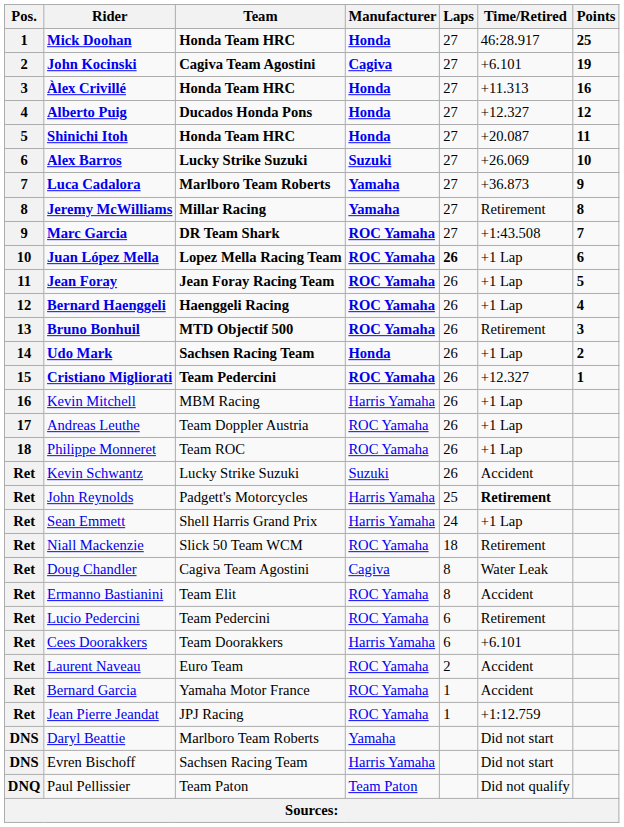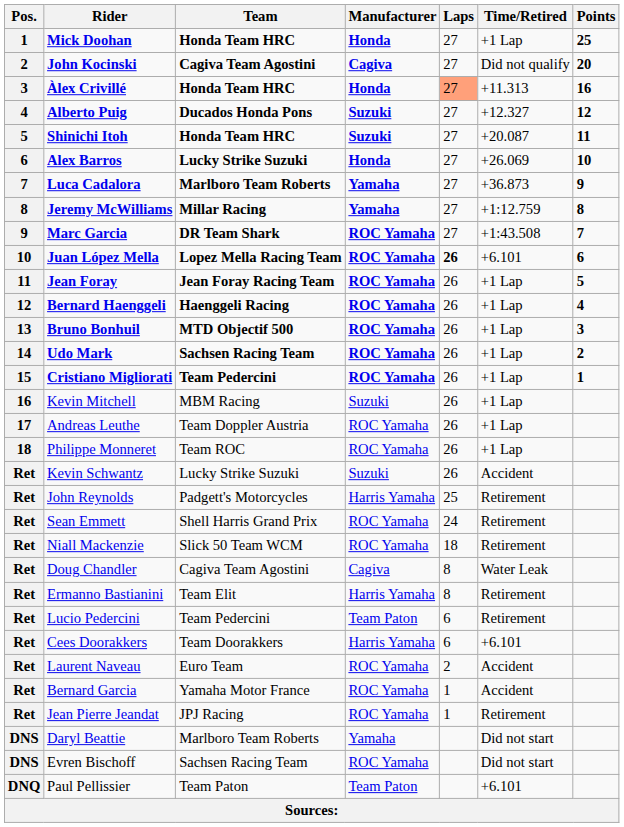 <table class="wikitable" style="font-size: 95%;">
 <tr>
 <th>Pos.</th>
 <th>Rider</th>
 <th>Team</th>
 <th>Manufacturer</th>
 <th>Laps</th>
 <th>Time/Retired</th>
 <th>Points</th>
 </tr>
 <tr>
 <th>1</th>
 <td> <strong><a href='#'>Mick Doohan</a></strong></td>
 <td><strong>Honda Team HRC</strong></td>
 <td><strong><a href='#'>Honda</a></strong></td>
 <td>27</td>
-<td>46:28.917</td>
+<td>+1 Lap</td>
 <td><strong>25</strong></td>
 </tr>
 <tr>
 <th>2</th>
 <td> <strong><a href='#'>John Kocinski</a></strong></td>
 <td><strong>Cagiva Team Agostini</strong></td>
 <td><strong><a href='#'>Cagiva</a></strong></td>
 <td>27</td>
-<td>+6.101</td>
-<td><strong>19</strong></td>
+<td>Did not qualify</td>
+<td><strong>20</strong></td>
 </tr>
 <tr>
 <th>3</th>
 <td> <strong><a href='#'>Àlex Crivillé</a></strong></td>
 <td><strong>Honda Team HRC</strong></td>
 <td><strong><a href='#'>Honda</a></strong></td>
-<td>27</td>
+<td style="background: lightsalmon;">27</td>
 <td>+11.313</td>
 <td><strong>16</strong></td>
 </tr>
 <tr>
 <th>4</th>
 <td> <strong><a href='#'>Alberto Puig</a></strong></td>
 <td><strong>Ducados Honda Pons</strong></td>
-<td><strong><a href='#'>Honda</a></strong></td>
+<td><strong><a href='#'>Suzuki</a></strong></td>
 <td>27</td>
 <td>+12.327</td>
 <td><strong>12</strong></td>
 </tr>
 <tr>
 <th>5</th>
 <td> <strong><a href='#'>Shinichi Itoh</a></strong></td>
 <td><strong>Honda Team HRC</strong></td>
-<td><strong><a href='#'>Honda</a></strong></td>
+<td><strong><a href='#'>Suzuki</a></strong></td>
 <td>27</td>
 <td>+20.087</td>
 <td><strong>11</strong></td>
 </tr>
 <tr>
 <th>6</th>
 <td> <strong><a href='#'>Alex Barros</a></strong></td>
 <td><strong>Lucky Strike Suzuki</strong></td>
-<td><strong><a href='#'>Suzuki</a></strong></td>
+<td><strong><a href='#'>Honda</a></strong></td>
 <td>27</td>
 <td>+26.069</td>
 <td><strong>10</strong></td>
 </tr>
 <tr>
 <th>7</th>
 <td> <strong><a href='#'>Luca Cadalora</a></strong></td>
 <td><strong>Marlboro Team Roberts</strong></td>
 <td><strong><a href='#'>Yamaha</a></strong></td>
 <td>27</td>
 <td>+36.873</td>
 <td><strong>9</strong></td>
 </tr>
 <tr>
 <th>8</th>
 <td> <strong><a href='#'>Jeremy McWilliams</a></strong></td>
 <td><strong>Millar Racing</strong></td>
 <td><strong><a href='#'>Yamaha</a></strong></td>
 <td>27</td>
-<td>Retirement</td>
+<td>+1:12.759</td>
 <td><strong>8</strong></td>
 </tr>
 <tr>
 <th>9</th>
 <td> <strong><a href='#'>Marc Garcia</a></strong></td>
 <td><strong>DR Team Shark</strong></td>
 <td><strong><a href='#'>ROC Yamaha</a></strong></td>
 <td>27</td>
 <td>+1:43.508</td>
 <td><strong>7</strong></td>
 </tr>
 <tr>
 <th>10</th>
 <td> <strong><a href='#'>Juan López Mella</a></strong></td>
 <td><strong>Lopez Mella Racing Team</strong></td>
 <td><strong><a href='#'>ROC Yamaha</a></strong></td>
 <td><strong>26</strong></td>
-<td>+1 Lap</td>
+<td>+6.101</td>
 <td><strong>6</strong></td>
 </tr>
 <tr>
 <th>11</th>
 <td> <strong><a href='#'>Jean Foray</a></strong></td>
 <td><strong>Jean Foray Racing Team</strong></td>
 <td><strong><a href='#'>ROC Yamaha</a></strong></td>
 <td>26</td>
 <td>+1 Lap</td>
 <td><strong>5</strong></td>
 </tr>
 <tr>
 <th>12</th>
 <td> <strong><a href='#'>Bernard Haenggeli</a></strong></td>
 <td><strong>Haenggeli Racing</strong></td>
 <td><strong><a href='#'>ROC Yamaha</a></strong></td>
 <td>26</td>
 <td>+1 Lap</td>
 <td><strong>4</strong></td>
 </tr>
 <tr>
 <th>13</th>
 <td> <strong><a href='#'>Bruno Bonhuil</a></strong></td>
 <td><strong>MTD Objectif 500</strong></td>
 <td><strong><a href='#'>ROC Yamaha</a></strong></td>
 <td>26</td>
-<td>Retirement</td>
+<td>+1 Lap</td>
 <td><strong>3</strong></td>
 </tr>
 <tr>
 <th>14</th>
 <td> <strong><a href='#'>Udo Mark</a></strong></td>
 <td><strong>Sachsen Racing Team</strong></td>
-<td><strong><a href='#'>Honda</a></strong></td>
+<td><strong><a href='#'>ROC Yamaha</a></strong></td>
 <td>26</td>
 <td>+1 Lap</td>
 <td><strong>2</strong></td>
 </tr>
 <tr>
 <th>15</th>
 <td> <strong><a href='#'>Cristiano Migliorati</a></strong></td>
 <td><strong>Team Pedercini</strong></td>
 <td><strong><a href='#'>ROC Yamaha</a></strong></td>
 <td>26</td>
-<td>+12.327</td>
+<td>+1 Lap</td>
 <td><strong>1</strong></td>
 </tr>
 <tr>
 <th>16</th>
 <td> <a href='#'>Kevin Mitchell</a></td>
 <td>MBM Racing</td>
-<td><a href='#'>Harris Yamaha</a></td>
+<td><a href='#'>Suzuki</a></td>
 <td>26</td>
 <td>+1 Lap</td>
 <td></td>
 </tr>
 <tr>
 <th>17</th>
 <td> <a href='#'>Andreas Leuthe</a></td>
 <td>Team Doppler Austria</td>
 <td><a href='#'>ROC Yamaha</a></td>
 <td>26</td>
 <td>+1 Lap</td>
 <td></td>
 </tr>
 <tr>
 <th>18</th>
 <td> <a href='#'>Philippe Monneret</a></td>
 <td>Team ROC</td>
 <td><a href='#'>ROC Yamaha</a></td>
 <td>26</td>
 <td>+1 Lap</td>
 <td></td>
 </tr>
 <tr>
 <th>Ret</th>
 <td> <a href='#'>Kevin Schwantz</a></td>
 <td>Lucky Strike Suzuki</td>
 <td><a href='#'>Suzuki</a></td>
 <td>26</td>
 <td>Accident</td>
 <td></td>
 </tr>
 <tr>
 <th>Ret</th>
 <td> <a href='#'>John Reynolds</a></td>
 <td>Padgett's Motorcycles</td>
 <td><a href='#'>Harris Yamaha</a></td>
 <td>25</td>
-<td><strong>Retirement</strong></td>
+<td>Retirement</td>
 <td></td>
 </tr>
 <tr>
 <th>Ret</th>
 <td> <a href='#'>Sean Emmett</a></td>
 <td>Shell Harris Grand Prix</td>
-<td><a href='#'>Harris Yamaha</a></td>
+<td><a href='#'>ROC Yamaha</a></td>
 <td>24</td>
-<td>+1 Lap</td>
+<td>Retirement</td>
 <td></td>
 </tr>
 <tr>
 <th>Ret</th>
 <td> <a href='#'>Niall Mackenzie</a></td>
 <td>Slick 50 Team WCM</td>
 <td><a href='#'>ROC Yamaha</a></td>
 <td>18</td>
 <td>Retirement</td>
 <td></td>
 </tr>
 <tr>
 <th>Ret</th>
 <td> <a href='#'>Doug Chandler</a></td>
 <td>Cagiva Team Agostini</td>
 <td><a href='#'>Cagiva</a></td>
 <td>8</td>
 <td>Water Leak</td>
 <td></td>
 </tr>
 <tr>
 <th>Ret</th>
 <td> <a href='#'>Ermanno Bastianini</a></td>
 <td>Team Elit</td>
-<td><a href='#'>ROC Yamaha</a></td>
+<td><a href='#'>Harris Yamaha</a></td>
 <td>8</td>
-<td>Accident</td>
+<td>Retirement</td>
 <td></td>
 </tr>
 <tr>
 <th>Ret</th>
 <td> <a href='#'>Lucio Pedercini</a></td>
 <td>Team Pedercini</td>
-<td><a href='#'>ROC Yamaha</a></td>
+<td><a href='#'>Team Paton</a></td>
 <td>6</td>
 <td>Retirement</td>
 <td></td>
 </tr>
 <tr>
 <th>Ret</th>
 <td> <a href='#'>Cees Doorakkers</a></td>
 <td>Team Doorakkers</td>
 <td><a href='#'>Harris Yamaha</a></td>
 <td>6</td>
 <td>+6.101</td>
 <td></td>
 </tr>
 <tr>
 <th>Ret</th>
 <td> <a href='#'>Laurent Naveau</a></td>
 <td>Euro Team</td>
 <td><a href='#'>ROC Yamaha</a></td>
 <td>2</td>
 <td>Accident</td>
 <td></td>
 </tr>
 <tr>
 <th>Ret</th>
 <td> <a href='#'>Bernard Garcia</a></td>
 <td>Yamaha Motor France</td>
 <td><a href='#'>ROC Yamaha</a></td>
 <td>1</td>
 <td>Accident</td>
 <td></td>
 </tr>
 <tr>
 <th>Ret</th>
 <td> <a href='#'>Jean Pierre Jeandat</a></td>
 <td>JPJ Racing</td>
 <td><a href='#'>ROC Yamaha</a></td>
 <td>1</td>
-<td>+1:12.759</td>
+<td>Retirement</td>
 <td></td>
 </tr>
 <tr>
 <th>DNS</th>
 <td> <a href='#'>Daryl Beattie</a></td>
 <td>Marlboro Team Roberts</td>
 <td><a href='#'>Yamaha</a></td>
 <td></td>
 <td>Did not start</td>
 <td></td>
 </tr>
 <tr>
 <th>DNS</th>
 <td> Evren Bischoff</td>
 <td>Sachsen Racing Team</td>
-<td><a href='#'>Harris Yamaha</a></td>
+<td><a href='#'>ROC Yamaha</a></td>
 <td></td>
 <td>Did not start</td>
 <td></td>
 </tr>
 <tr>
 <th>DNQ</th>
 <td> Paul Pellissier</td>
 <td>Team Paton</td>
 <td><a href='#'>Team Paton</a></td>
 <td></td>
-<td>Did not qualify</td>
+<td>+6.101</td>
 <td></td>
 </tr>
 <tr>
 <th colspan=8>Sources:</th>
 </tr>
 </table>
